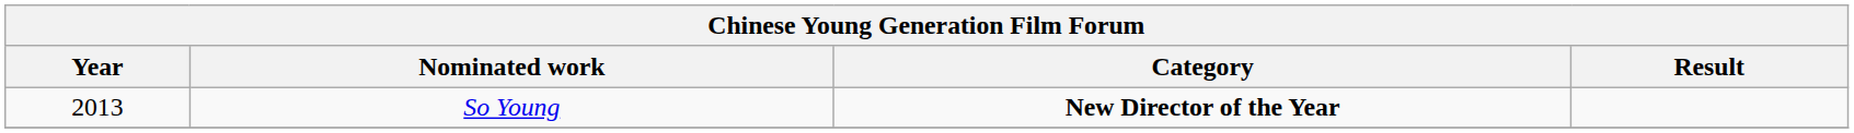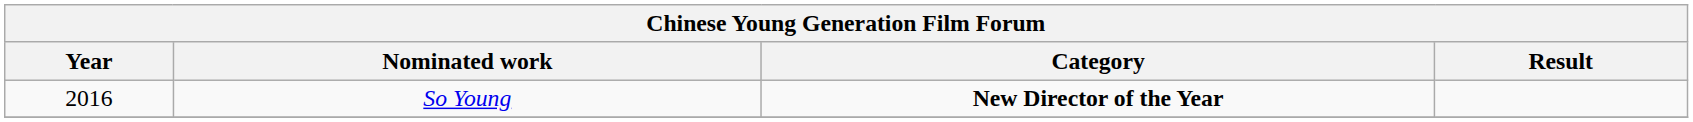 <table width="90%" class="wikitable">
 <tr>
 <th colspan="4" align="center">Chinese Young Generation Film Forum</th>
 </tr>
 <tr>
 <th width="10%">Year</th>
 <th width="35%">Nominated work</th>
 <th width="40%">Category</th>
 <th width="15%">Result</th>
 </tr>
 <tr>
-<td align="center" rowspan="1">2013</td>
+<td align="center" rowspan="1">2016</td>
 <td align="center"><em><a href='#'>So Young</a></em></td>
 <td align="center"><strong>New Director of the Year</strong></td>
 <td></td>
 </tr>
 <tr>
 </tr>
 </table>
